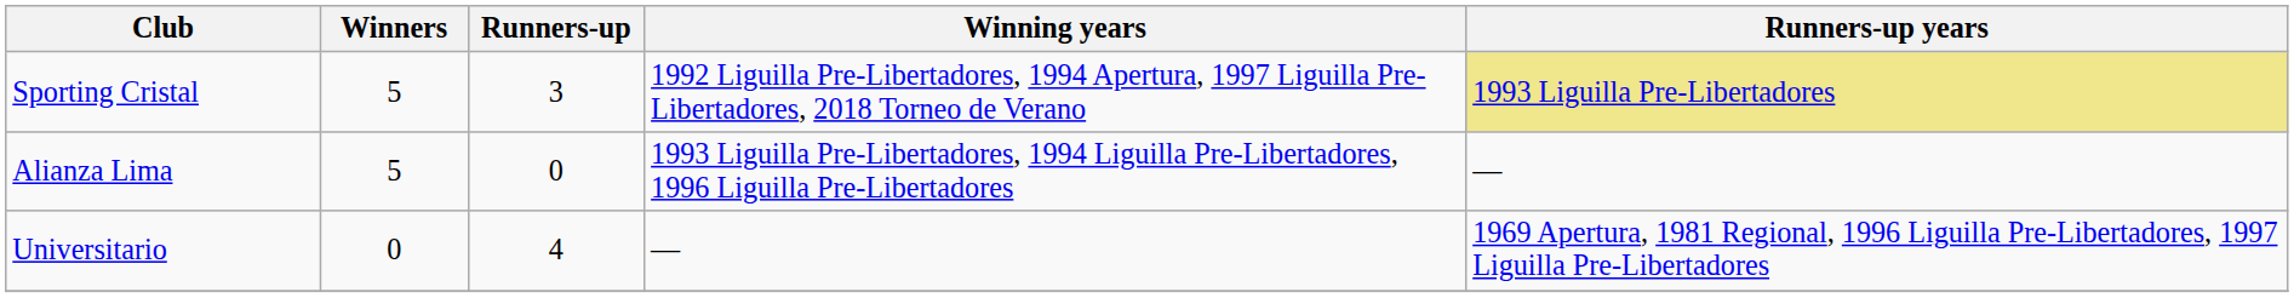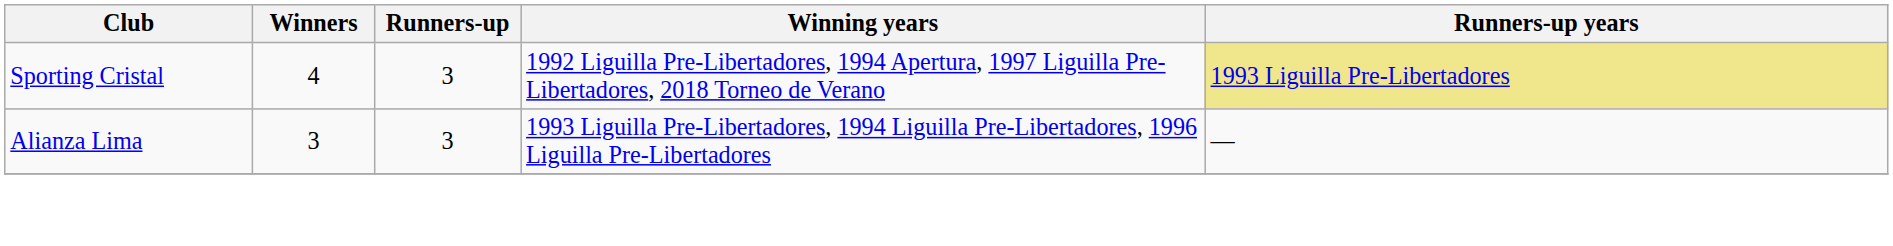 <table class="wikitable sortable">
 <tr>
 <th scope=col width=200>Club</th>
 <th scope=col width=80>Winners</th>
 <th scope=col width=100>Runners-up</th>
 <th scope=col class="unsortable" width=600>Winning years</th>
 <th scope=col class="unsortable" width=600>Runners-up years</th>
 </tr>
 <tr>
 <td><a href='#'>Sporting Cristal</a></td>
-<td align=center>5</td>
+<td align=center>4</td>
 <td align=center>3</td>
 <td><a href='#'>1992 Liguilla Pre-Libertadores</a>, <a href='#'>1994 Apertura</a>, <a href='#'>1997 Liguilla Pre-Libertadores</a>, <a href='#'>2018 Torneo de Verano</a></td>
 <td style="background: khaki;"><a href='#'>1993 Liguilla Pre-Libertadores</a></td>
 </tr>
 <tr>
 <td><a href='#'>Alianza Lima</a></td>
-<td align=center>5</td>
-<td align=center>0</td>
+<td align=center>3</td>
+<td align=center>3</td>
 <td><a href='#'>1993 Liguilla Pre-Libertadores</a>, <a href='#'>1994 Liguilla Pre-Libertadores</a>, <a href='#'>1996 Liguilla Pre-Libertadores</a></td>
 <td>—</td>
 </tr>
 <tr>
-<td><a href='#'>Universitario</a></td>
-<td align=center>0</td>
-<td align=center>4</td>
-<td>—</td>
-<td><a href='#'>1969 Apertura</a>,  <a href='#'>1981 Regional</a>,  <a href='#'>1996 Liguilla Pre-Libertadores</a>, <a href='#'>1997 Liguilla Pre-Libertadores</a></td>
-</tr>
-<tr>
 </tr>
 </table>
